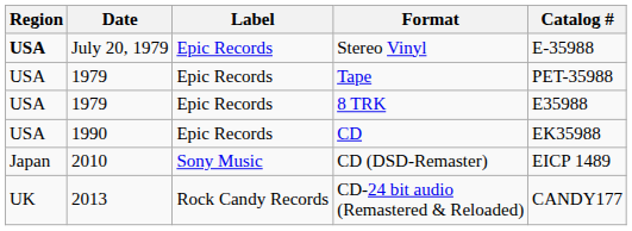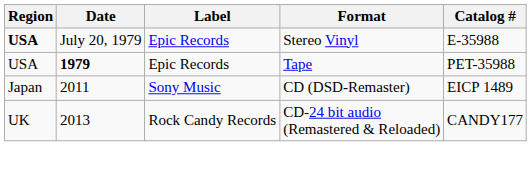 <table class="wikitable">
 <tr>
 <th>Region</th>
 <th>Date</th>
 <th>Label</th>
 <th>Format</th>
 <th>Catalog #</th>
 </tr>
 <tr>
 <td><strong>USA</strong></td>
 <td>July 20, 1979</td>
 <td><a href='#'>Epic Records</a></td>
 <td>Stereo <a href='#'>Vinyl</a></td>
 <td>E-35988</td>
 </tr>
 <tr>
 <td>USA</td>
-<td>1979</td>
+<td><strong>1979</strong></td>
 <td>Epic Records</td>
 <td><a href='#'>Tape</a></td>
 <td>PET-35988</td>
 </tr>
 <tr>
-<td>USA</td>
-<td>1979</td>
-<td>Epic Records</td>
-<td><a href='#'>8 TRK</a></td>
-<td>E35988</td>
-</tr>
-<tr>
-<td>USA</td>
-<td>1990</td>
-<td>Epic Records</td>
-<td><a href='#'>CD</a></td>
-<td>EK35988</td>
-</tr>
-<tr>
 <td>Japan</td>
-<td>2010</td>
+<td>2011</td>
 <td><a href='#'>Sony Music</a></td>
 <td>CD (DSD-Remaster)</td>
 <td>EICP 1489</td>
 </tr>
 <tr>
 <td>UK</td>
 <td>2013</td>
 <td>Rock Candy Records</td>
 <td>CD-<a href='#'>24 bit audio</a><br>(Remastered & Reloaded)</td>
 <td>CANDY177</td>
 </tr>
 </table>
